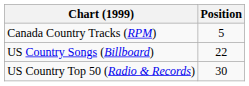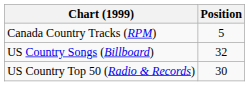 <table class="wikitable sortable">
 <tr>
 <th scope="col">Chart (1999)</th>
 <th scope="col">Position</th>
 </tr>
 <tr>
 <td>Canada Country Tracks (<em><a href='#'>RPM</a></em>)</td>
 <td align="center">5</td>
 </tr>
 <tr>
 <td>US <a href='#'>Country Songs</a> (<em><a href='#'>Billboard</a></em>)</td>
-<td align="center">22</td>
+<td align="center">32</td>
 </tr>
 <tr>
 <td>US Country Top 50 (<em><a href='#'>Radio & Records</a></em>)</td>
 <td align="center">30</td>
 </tr>
 </table>
